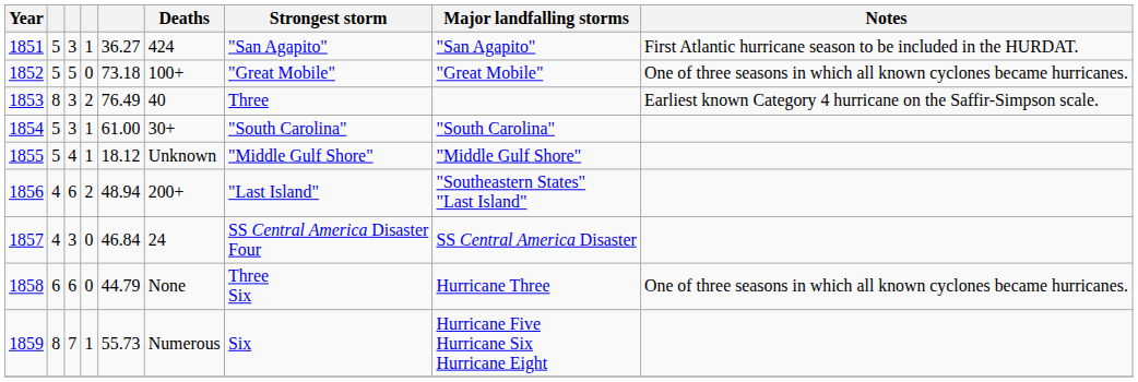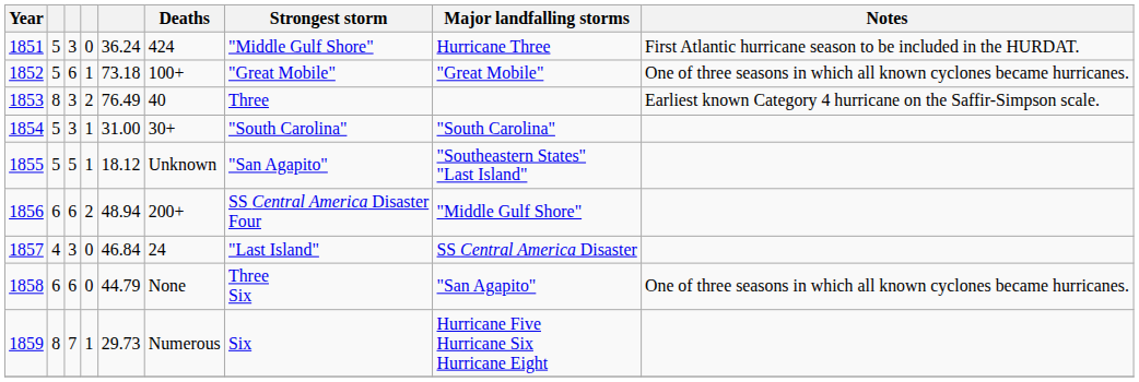 <table class="wikitable sortable">
 <tr>
 <th>Year</th>
 <th></th>
 <th></th>
 <th></th>
 <th></th>
 <th>Deaths</th>
 <th>Strongest storm</th>
 <th>Major landfalling storms</th>
 <th>Notes</th>
 </tr>
 <tr>
 <td><a href='#'>1851</a></td>
 <td>5</td>
 <td>3</td>
-<td>1</td>
-<td>36.27</td>
+<td>0</td>
+<td>36.24</td>
 <td>424</td>
-<td> <a href='#'>"San Agapito"</a></td>
-<td> <a href='#'>"San Agapito"</a></td>
+<td> <a href='#'>"Middle Gulf Shore"</a></td>
+<td> <a href='#'>Hurricane Three</a></td>
 <td>First Atlantic hurricane season to be included in the HURDAT.</td>
 </tr>
 <tr>
 <td><a href='#'>1852</a></td>
 <td>5</td>
-<td>5</td>
-<td>0</td>
+<td>6</td>
+<td>1</td>
 <td>73.18</td>
 <td>100+</td>
 <td> <a href='#'>"Great Mobile"</a></td>
 <td> <a href='#'>"Great Mobile"</a></td>
 <td>One of three seasons in which all known cyclones became hurricanes.</td>
 </tr>
 <tr>
 <td><a href='#'>1853</a></td>
 <td>8</td>
 <td>3</td>
 <td>2</td>
 <td>76.49</td>
 <td>40</td>
 <td> <a href='#'>Three</a></td>
 <td></td>
 <td>Earliest known Category 4 hurricane on the Saffir-Simpson scale.</td>
 </tr>
 <tr>
 <td><a href='#'>1854</a></td>
 <td>5</td>
 <td>3</td>
 <td>1</td>
-<td>61.00</td>
+<td>31.00</td>
 <td>30+</td>
 <td> <a href='#'>"South Carolina"</a></td>
 <td> <a href='#'>"South Carolina"</a></td>
 <td></td>
 </tr>
 <tr>
 <td><a href='#'>1855</a></td>
 <td>5</td>
-<td>4</td>
+<td>5</td>
 <td>1</td>
 <td>18.12</td>
 <td>Unknown</td>
-<td> <a href='#'>"Middle Gulf Shore"</a></td>
-<td> <a href='#'>"Middle Gulf Shore"</a></td>
+<td> <a href='#'>"San Agapito"</a></td>
+<td> <a href='#'>"Southeastern States"</a><br> <a href='#'>"Last Island"</a></td>
 <td></td>
 </tr>
 <tr>
 <td><a href='#'>1856</a></td>
-<td>4</td>
+<td>6</td>
 <td>6</td>
 <td>2</td>
 <td>48.94</td>
 <td>200+</td>
-<td> <a href='#'>"Last Island"</a></td>
-<td> <a href='#'>"Southeastern States"</a><br> <a href='#'>"Last Island"</a></td>
+<td> <a href='#'>SS <em>Central America</em> Disaster</a><br> <a href='#'>Four</a></td>
+<td> <a href='#'>"Middle Gulf Shore"</a></td>
 <td></td>
 </tr>
 <tr>
 <td><a href='#'>1857</a></td>
 <td>4</td>
 <td>3</td>
 <td>0</td>
 <td>46.84</td>
 <td>24</td>
-<td> <a href='#'>SS <em>Central America</em> Disaster</a><br> <a href='#'>Four</a></td>
+<td> <a href='#'>"Last Island"</a></td>
 <td> <a href='#'>SS <em>Central America</em> Disaster</a></td>
 <td></td>
 </tr>
 <tr>
 <td><a href='#'>1858</a></td>
 <td>6</td>
 <td>6</td>
 <td>0</td>
 <td>44.79</td>
 <td>None</td>
 <td> <a href='#'>Three</a><br> <a href='#'>Six</a></td>
-<td> <a href='#'>Hurricane Three</a></td>
+<td> <a href='#'>"San Agapito"</a></td>
 <td>One of three seasons in which all known cyclones became hurricanes.</td>
 </tr>
 <tr>
 <td><a href='#'>1859</a></td>
 <td>8</td>
 <td>7</td>
 <td>1</td>
-<td>55.73</td>
+<td>29.73</td>
 <td>Numerous</td>
 <td> <a href='#'>Six</a></td>
 <td> <a href='#'>Hurricane Five</a><br> <a href='#'>Hurricane Six</a><br> <a href='#'>Hurricane Eight</a></td>
 <td></td>
 </tr>
 <tr>
 </tr>
 </table>
